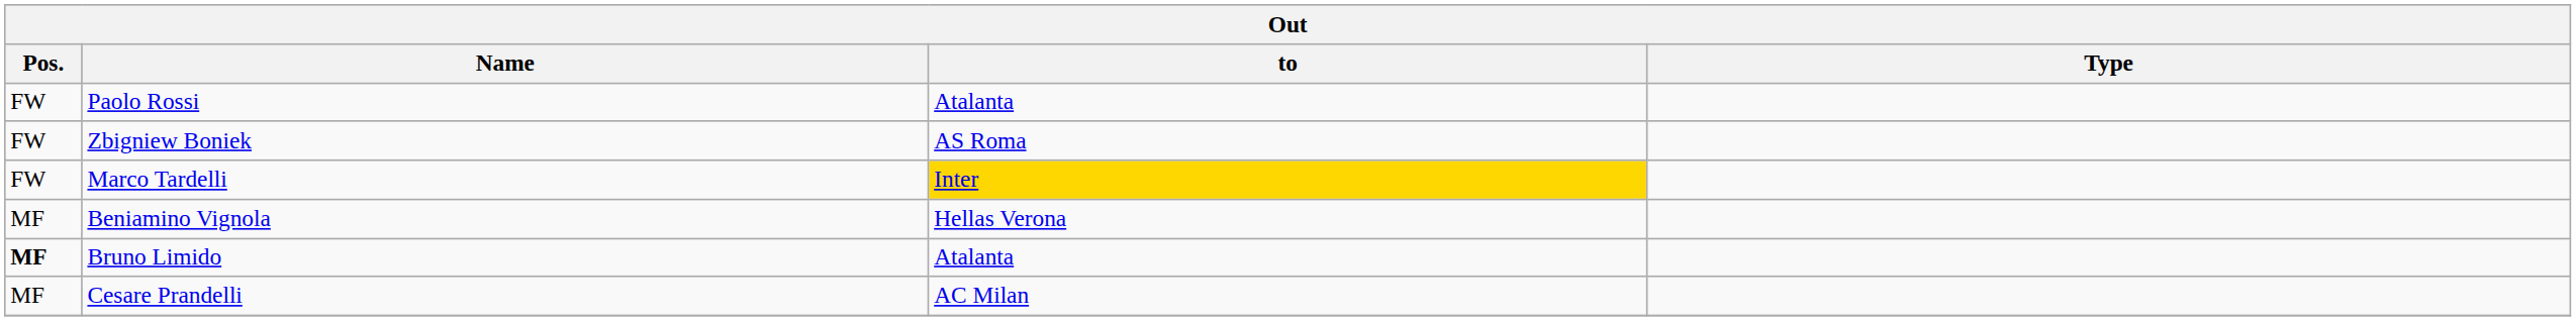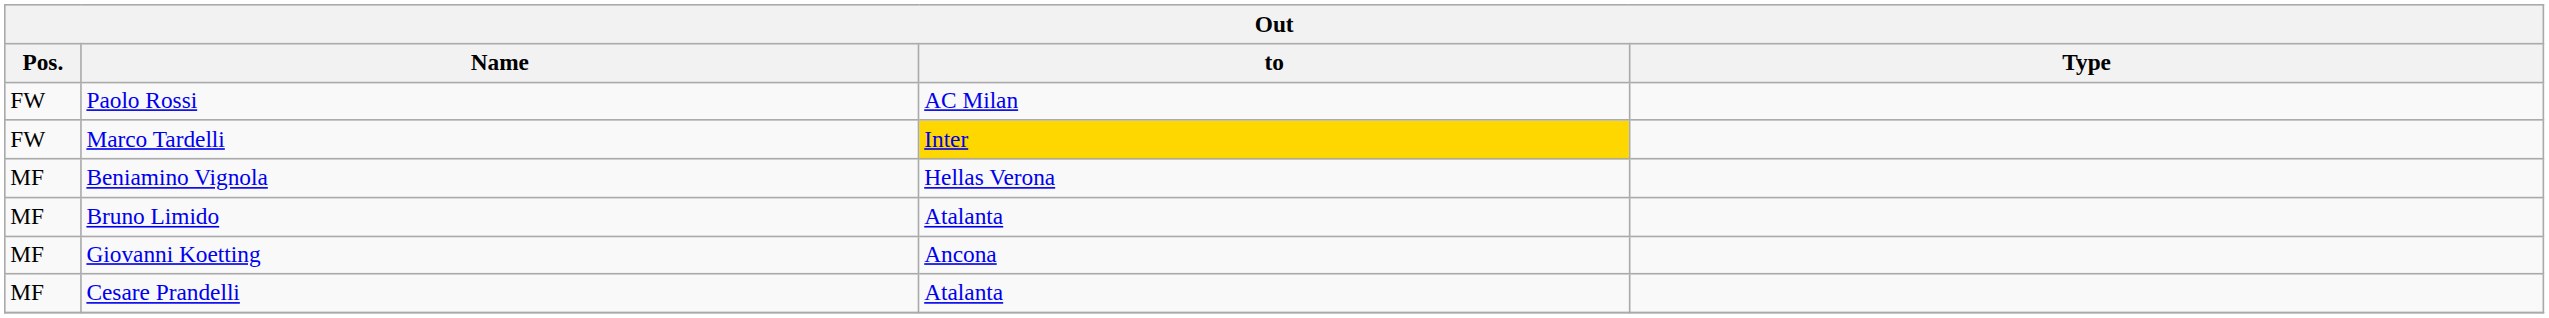 <table class="wikitable" style="font-size:90%;width:99%;">
 <tr>
 <th colspan="4">Out</th>
 </tr>
 <tr>
 <th width=3%>Pos.</th>
 <th width=33%>Name</th>
 <th width=28%>to</th>
 <th width=36%>Type</th>
 </tr>
 <tr>
 <td>FW</td>
 <td><a href='#'>Paolo Rossi</a></td>
-<td><a href='#'>Atalanta</a></td>
-<td></td>
-</tr>
-<tr>
-<td>FW</td>
-<td><a href='#'>Zbigniew Boniek</a></td>
-<td><a href='#'>AS Roma</a></td>
+<td><a href='#'>AC Milan</a></td>
 <td></td>
 </tr>
 <tr>
 <td>FW</td>
 <td><a href='#'>Marco Tardelli</a></td>
 <td style="background: gold;"><a href='#'>Inter</a></td>
 <td></td>
 </tr>
 <tr>
 <td>MF</td>
 <td><a href='#'>Beniamino Vignola</a></td>
 <td><a href='#'>Hellas Verona</a></td>
 <td></td>
 </tr>
 <tr>
-<td><strong>MF</strong></td>
+<td>MF</td>
 <td><a href='#'>Bruno Limido</a></td>
 <td><a href='#'>Atalanta</a></td>
 <td></td>
 </tr>
 <tr>
 <td>MF</td>
+<td><a href='#'>Giovanni Koetting</a></td>
+<td><a href='#'>Ancona</a></td>
+<td></td>
+</tr>
+<tr>
+<td>MF</td>
 <td><a href='#'>Cesare Prandelli</a></td>
-<td><a href='#'>AC Milan</a></td>
+<td><a href='#'>Atalanta</a></td>
 <td></td>
 </tr>
 <tr>
 </tr>
 </table>
